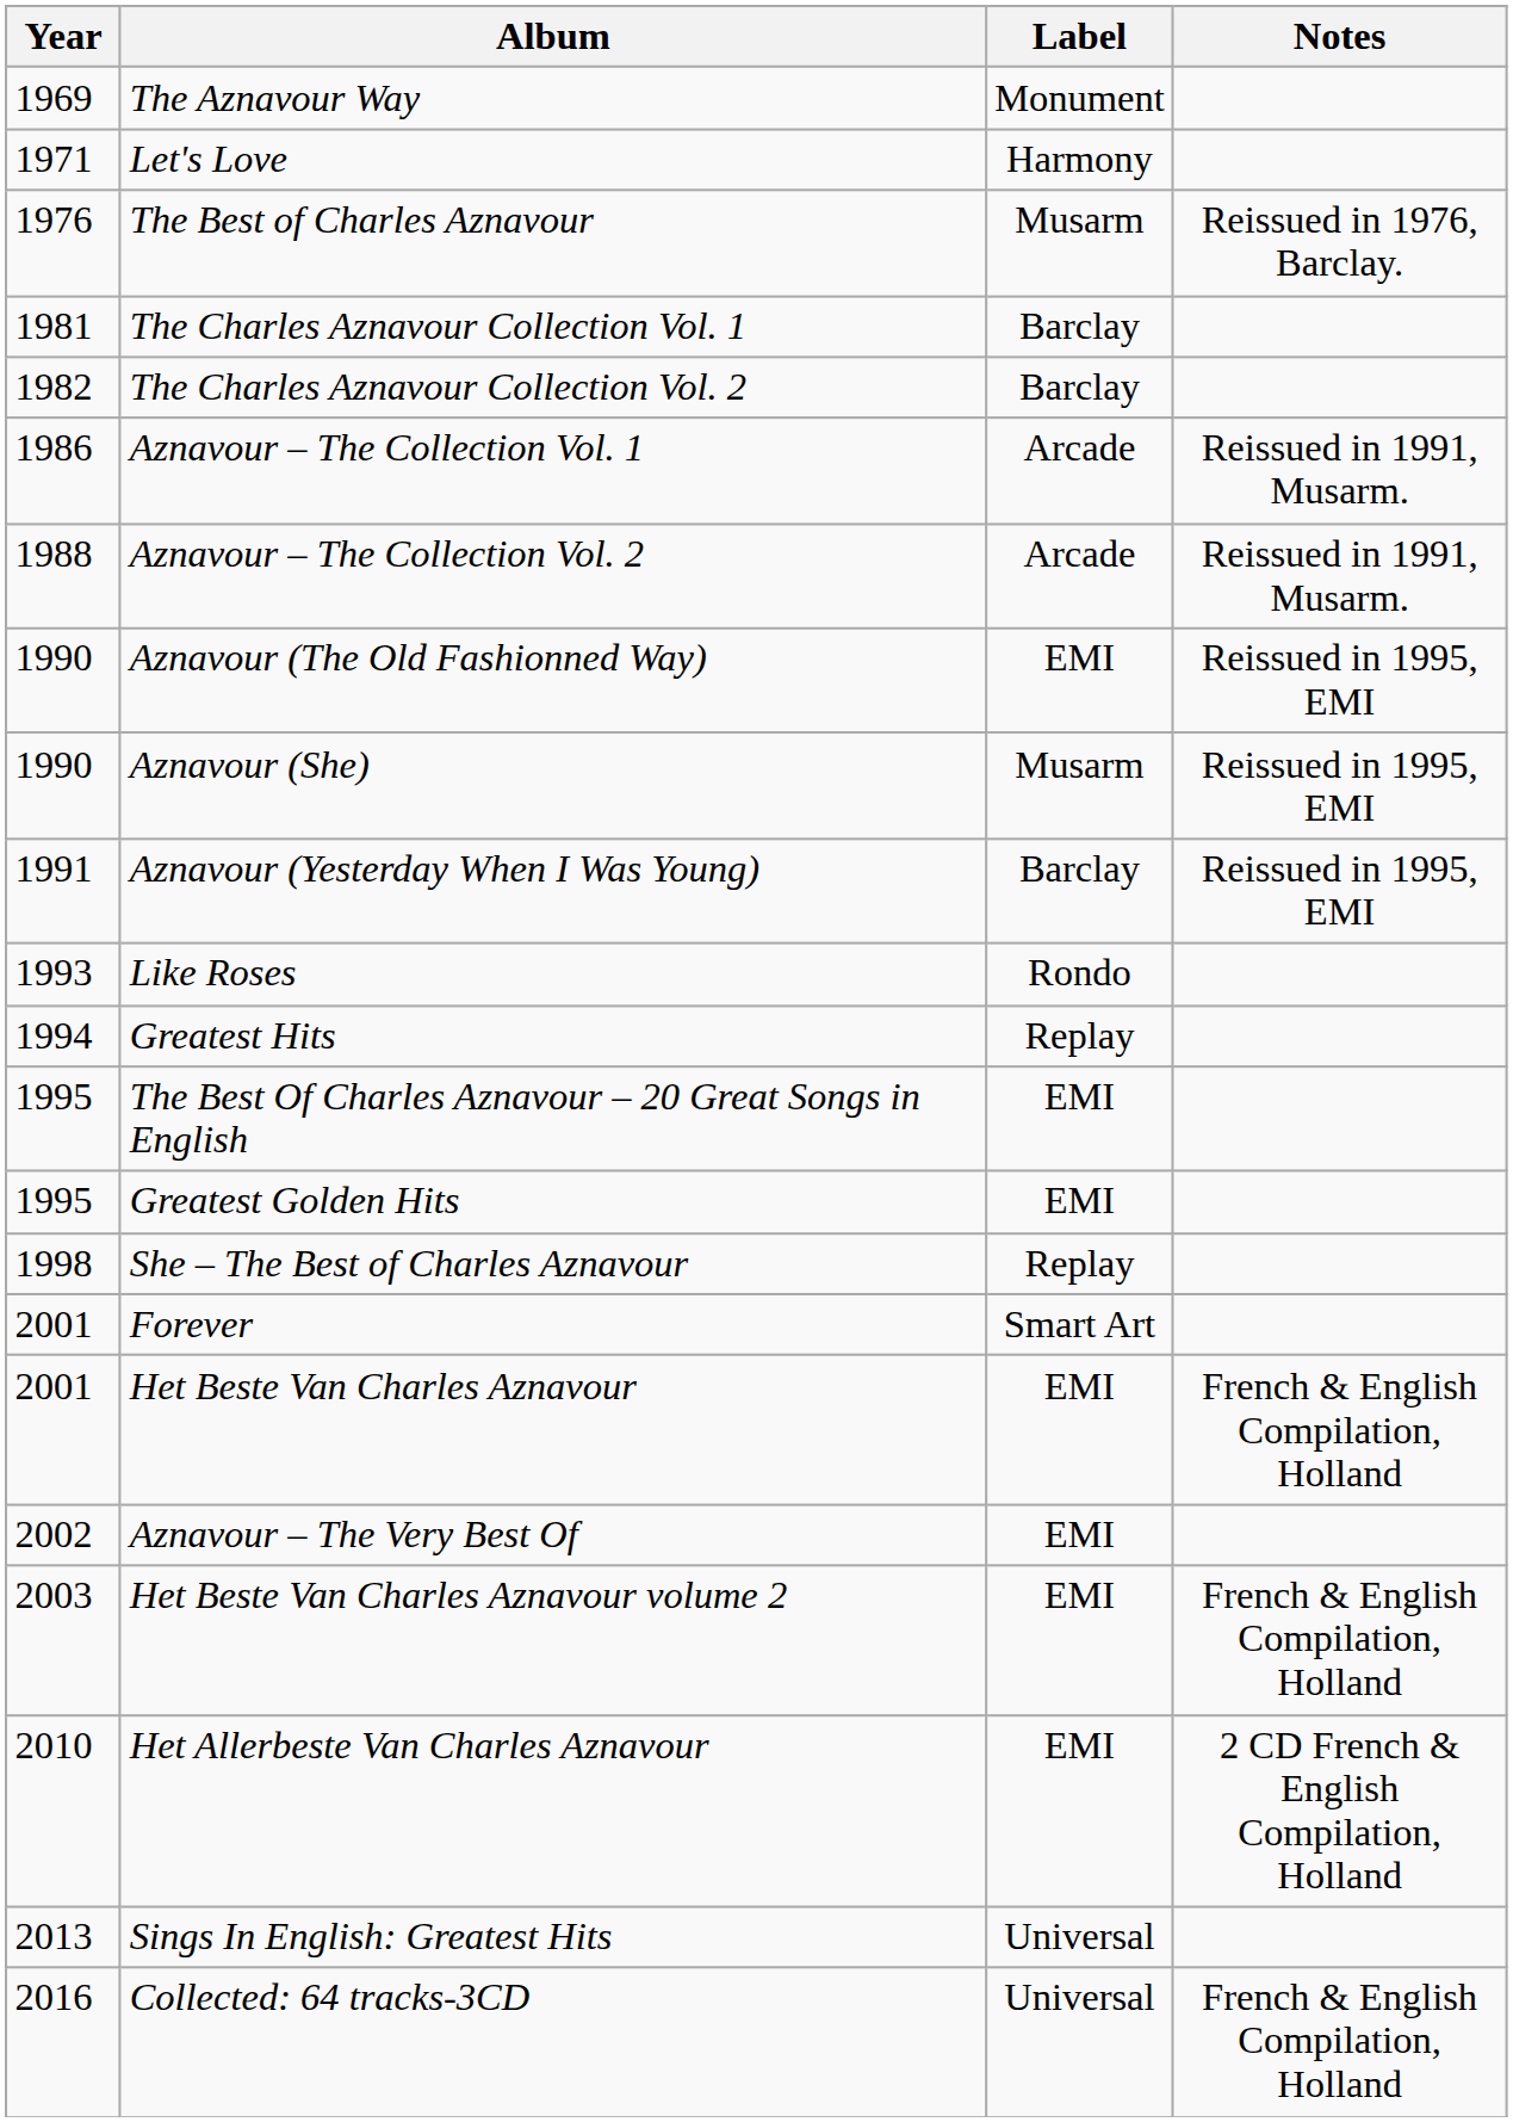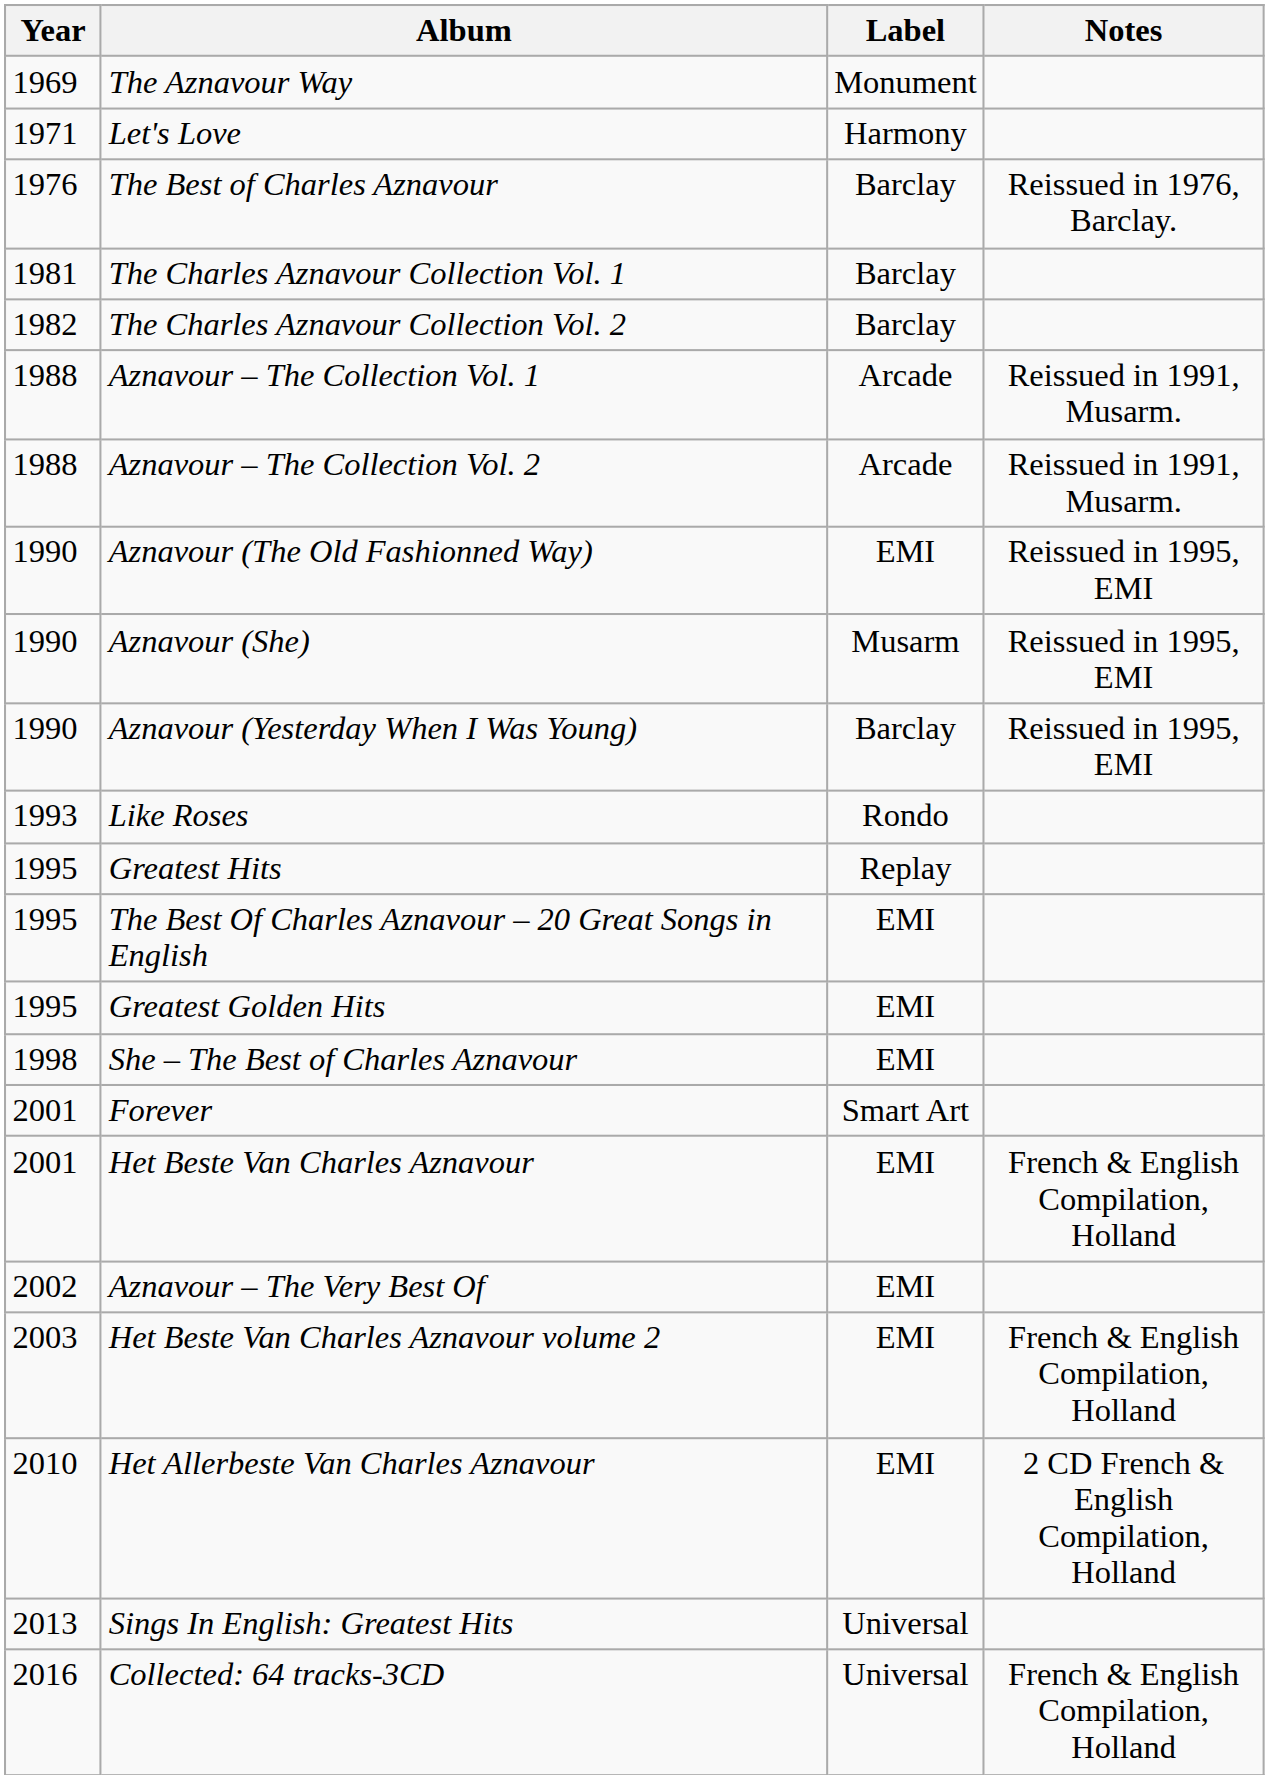 <table class="wikitable">
 <tr>
 <th align="left" valign="top" width="40">Year</th>
 <th align="left" valign="top" width="350">Album</th>
 <th align="center" valign="top" width="70">Label</th>
 <th align="left" valign="top" width="130">Notes</th>
 </tr>
 <tr>
 <td align="left" valign="top">1969</td>
 <td align="left" valign="top"><em>The Aznavour Way</em></td>
 <td align="center" valign="top">Monument</td>
 <td align="center" valign="top"></td>
 </tr>
 <tr>
 <td align="left" valign="top">1971</td>
 <td align="left" valign="top"><em>Let's Love</em></td>
 <td align="center" valign="top">Harmony</td>
 <td align="center" valign="top"></td>
 </tr>
 <tr>
 <td align="left" valign="top">1976</td>
 <td align="left" valign="top"><em>The Best of Charles Aznavour</em></td>
-<td align="center" valign="top">Musarm</td>
+<td align="center" valign="top">Barclay</td>
 <td align="center" valign="top">Reissued in 1976, Barclay.</td>
 </tr>
 <tr>
 <td align="left" valign="top">1981</td>
 <td align="left" valign="top"><em>The Charles Aznavour Collection Vol. 1</em></td>
 <td align="center" valign="top">Barclay</td>
 <td align="center" valign="top"></td>
 </tr>
 <tr>
 <td align="left" valign="top">1982</td>
 <td align="left" valign="top"><em>The Charles Aznavour Collection Vol. 2 </em></td>
 <td align="center" valign="top">Barclay</td>
 <td align="center" valign="top"></td>
 </tr>
 <tr>
-<td align="left" valign="top">1986</td>
+<td align="left" valign="top">1988</td>
 <td align="left" valign="top"><em>Aznavour – The Collection Vol. 1</em></td>
 <td align="center" valign="top">Arcade</td>
 <td align="center" valign="top">Reissued in 1991, Musarm.</td>
 </tr>
 <tr>
 <td align="left" valign="top">1988</td>
 <td align="left" valign="top"><em>Aznavour – The Collection Vol. 2</em></td>
 <td align="center" valign="top">Arcade</td>
 <td align="center" valign="top">Reissued in 1991, Musarm.</td>
 </tr>
 <tr>
 <td align="left" valign="top">1990</td>
 <td align="left" valign="top"><em>Aznavour (The Old Fashionned Way)</em></td>
 <td align="center" valign="top">EMI</td>
 <td align="center" valign="top">Reissued in 1995, EMI</td>
 </tr>
 <tr>
 <td align="left" valign="top">1990</td>
 <td align="left" valign="top"><em>Aznavour (She)</em></td>
 <td align="center" valign="top">Musarm</td>
 <td align="center" valign="top">Reissued in 1995, EMI</td>
 </tr>
 <tr>
-<td align="left" valign="top">1991</td>
+<td align="left" valign="top">1990</td>
 <td align="left" valign="top"><em>Aznavour (Yesterday When I Was Young)</em></td>
 <td align="center" valign="top">Barclay</td>
 <td align="center" valign="top">Reissued in 1995, EMI</td>
 </tr>
 <tr>
 <td align="left" valign="top">1993</td>
 <td align="left" valign="top"><em>Like Roses</em></td>
 <td align="center" valign="top">Rondo</td>
 <td align="center" valign="top"></td>
 </tr>
 <tr>
-<td align="left" valign="top">1994</td>
+<td align="left" valign="top">1995</td>
 <td align="left" valign="top"><em>Greatest Hits</em></td>
 <td align="center" valign="top">Replay</td>
 <td align="center" valign="top"></td>
 </tr>
 <tr>
 <td align="left" valign="top">1995</td>
 <td align="left" valign="top"><em>The Best Of Charles Aznavour – 20 Great Songs in English</em></td>
 <td align="center" valign="top">EMI</td>
 <td align="center" valign="top"></td>
 </tr>
 <tr>
 <td align="left" valign="top">1995</td>
 <td align="left" valign="top"><em>Greatest Golden Hits</em></td>
 <td align="center" valign="top">EMI</td>
 <td align="center" valign="top"></td>
 </tr>
 <tr>
 <td align="left" valign="top">1998</td>
 <td align="left" valign="top"><em>She – The Best of Charles Aznavour</em></td>
-<td align="center" valign="top">Replay</td>
+<td align="center" valign="top">EMI</td>
 <td align="center" valign="top"></td>
 </tr>
 <tr>
 <td align="left" valign="top">2001</td>
 <td align="left" valign="top"><em>Forever</em></td>
 <td align="center" valign="top">Smart Art</td>
 <td align="center" valign="top"></td>
 </tr>
 <tr>
 <td align="left" valign="top">2001</td>
 <td align="left" valign="top"><em>Het Beste Van Charles Aznavour</em></td>
 <td align="center" valign="top">EMI</td>
 <td align="center" valign="top">French & English Compilation, Holland</td>
 </tr>
 <tr>
 <td align="left" valign="top">2002</td>
 <td align="left" valign="top"><em>Aznavour – The Very Best Of</em></td>
 <td align="center" valign="top">EMI</td>
 <td align="center" valign="top"></td>
 </tr>
 <tr>
 <td align="left" valign="top">2003</td>
 <td align="left" valign="top"><em>Het Beste Van Charles Aznavour volume 2</em></td>
 <td align="center" valign="top">EMI</td>
 <td align="center" valign="top">French & English Compilation, Holland</td>
 </tr>
 <tr>
 <td align="left" valign="top">2010</td>
 <td align="left" valign="top"><em>Het Allerbeste Van Charles Aznavour</em></td>
 <td align="center" valign="top">EMI</td>
 <td align="center" valign="top">2 CD French & English Compilation, Holland</td>
 </tr>
 <tr>
 <td align="left" valign="top">2013</td>
 <td align="left" valign="top"><em>Sings In English: Greatest Hits</em></td>
 <td align="center" valign="top">Universal</td>
 <td align="center" valign="top"></td>
 </tr>
 <tr>
 <td align="left" valign="top">2016</td>
 <td align="left" valign="top"><em>Collected: 64 tracks-3CD</em></td>
 <td align="center" valign="top">Universal</td>
 <td align="center" valign="top">French & English Compilation, Holland</td>
 </tr>
 </table>
